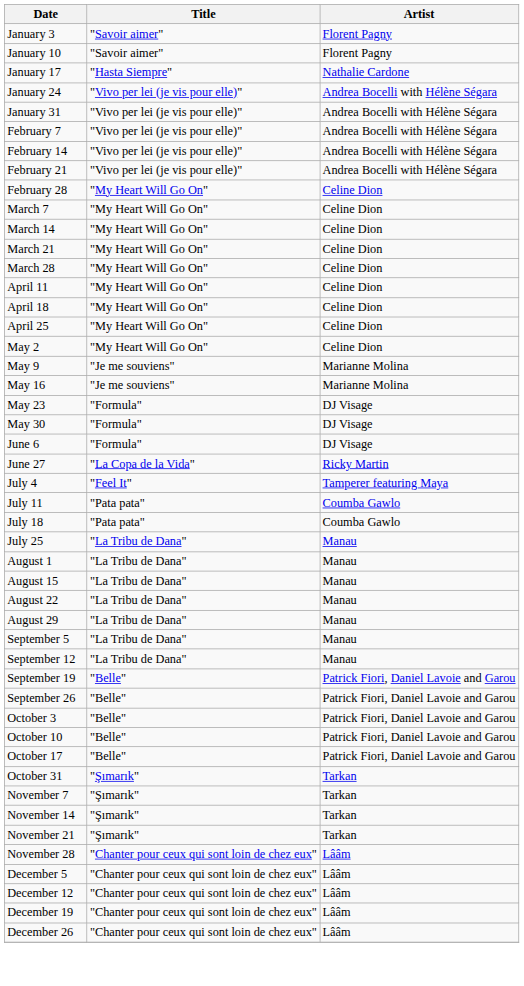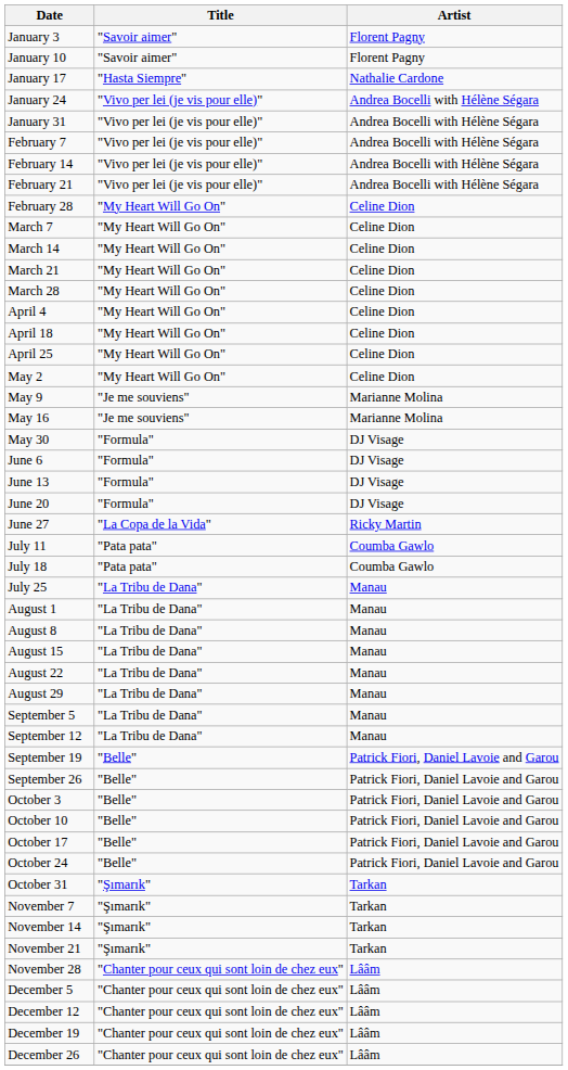 <table class="wikitable">
 <tr>
 <th width="100px">Date</th>
 <th>Title</th>
 <th>Artist</th>
 </tr>
 <tr>
 <td>January 3</td>
 <td>"<a href='#'>Savoir aimer</a>"</td>
 <td><a href='#'>Florent Pagny</a></td>
 </tr>
 <tr>
 <td>January 10</td>
 <td>"Savoir aimer"</td>
 <td>Florent Pagny</td>
 </tr>
 <tr>
 <td>January 17</td>
 <td>"<a href='#'>Hasta Siempre</a>"</td>
 <td><a href='#'>Nathalie Cardone</a></td>
 </tr>
 <tr>
 <td>January 24</td>
 <td>"<a href='#'>Vivo per lei (je vis pour elle)</a>"</td>
 <td><a href='#'>Andrea Bocelli</a> with <a href='#'>Hélène Ségara</a></td>
 </tr>
 <tr>
 <td>January 31</td>
 <td>"Vivo per lei (je vis pour elle)"</td>
 <td>Andrea Bocelli with Hélène Ségara</td>
 </tr>
 <tr>
 <td>February 7</td>
 <td>"Vivo per lei (je vis pour elle)"</td>
 <td>Andrea Bocelli with Hélène Ségara</td>
 </tr>
 <tr>
 <td>February 14</td>
 <td>"Vivo per lei (je vis pour elle)"</td>
 <td>Andrea Bocelli with Hélène Ségara</td>
 </tr>
 <tr>
 <td>February 21</td>
 <td>"Vivo per lei (je vis pour elle)"</td>
 <td>Andrea Bocelli with Hélène Ségara</td>
 </tr>
 <tr>
 <td>February 28</td>
 <td>"<a href='#'>My Heart Will Go On</a>"</td>
 <td><a href='#'>Celine Dion</a></td>
 </tr>
 <tr>
 <td>March 7</td>
 <td>"My Heart Will Go On"</td>
 <td>Celine Dion</td>
 </tr>
 <tr>
 <td>March 14</td>
 <td>"My Heart Will Go On"</td>
 <td>Celine Dion</td>
 </tr>
 <tr>
 <td>March 21</td>
 <td>"My Heart Will Go On"</td>
 <td>Celine Dion</td>
 </tr>
 <tr>
 <td>March 28</td>
 <td>"My Heart Will Go On"</td>
 <td>Celine Dion</td>
 </tr>
 <tr>
-<td>April 11</td>
+<td>April 4</td>
 <td>"My Heart Will Go On"</td>
 <td>Celine Dion</td>
 </tr>
 <tr>
 <td>April 18</td>
 <td>"My Heart Will Go On"</td>
 <td>Celine Dion</td>
 </tr>
 <tr>
 <td>April 25</td>
 <td>"My Heart Will Go On"</td>
 <td>Celine Dion</td>
 </tr>
 <tr>
 <td>May 2</td>
 <td>"My Heart Will Go On"</td>
 <td>Celine Dion</td>
 </tr>
 <tr>
 <td>May 9</td>
 <td>"Je me souviens"</td>
 <td>Marianne Molina</td>
 </tr>
 <tr>
 <td>May 16</td>
 <td>"Je me souviens"</td>
 <td>Marianne Molina</td>
 </tr>
 <tr>
-<td>May 23</td>
-<td>"Formula"</td>
-<td>DJ Visage</td>
-</tr>
-<tr>
 <td>May 30</td>
 <td>"Formula"</td>
 <td>DJ Visage</td>
 </tr>
 <tr>
 <td>June 6</td>
 <td>"Formula"</td>
 <td>DJ Visage</td>
 </tr>
 <tr>
+<td>June 13</td>
+<td>"Formula"</td>
+<td>DJ Visage</td>
+</tr>
+<tr>
+<td>June 20</td>
+<td>"Formula"</td>
+<td>DJ Visage</td>
+</tr>
+<tr>
 <td>June 27</td>
 <td>"<a href='#'>La Copa de la Vida</a>"</td>
 <td><a href='#'>Ricky Martin</a></td>
-</tr>
-<tr>
-<td>July 4</td>
-<td>"<a href='#'>Feel It</a>"</td>
-<td><a href='#'>Tamperer featuring Maya</a></td>
 </tr>
 <tr>
 <td>July 11</td>
 <td>"Pata pata"</td>
 <td><a href='#'>Coumba Gawlo</a></td>
 </tr>
 <tr>
 <td>July 18</td>
 <td>"Pata pata"</td>
 <td>Coumba Gawlo</td>
 </tr>
 <tr>
 <td>July 25</td>
 <td>"<a href='#'>La Tribu de Dana</a>"</td>
 <td><a href='#'>Manau</a></td>
 </tr>
 <tr>
 <td>August 1</td>
+<td>"La Tribu de Dana"</td>
+<td>Manau</td>
+</tr>
+<tr>
+<td>August 8</td>
 <td>"La Tribu de Dana"</td>
 <td>Manau</td>
 </tr>
 <tr>
 <td>August 15</td>
 <td>"La Tribu de Dana"</td>
 <td>Manau</td>
 </tr>
 <tr>
 <td>August 22</td>
 <td>"La Tribu de Dana"</td>
 <td>Manau</td>
 </tr>
 <tr>
 <td>August 29</td>
 <td>"La Tribu de Dana"</td>
 <td>Manau</td>
 </tr>
 <tr>
 <td>September 5</td>
 <td>"La Tribu de Dana"</td>
 <td>Manau</td>
 </tr>
 <tr>
 <td>September 12</td>
 <td>"La Tribu de Dana"</td>
 <td>Manau</td>
 </tr>
 <tr>
 <td>September 19</td>
 <td>"<a href='#'>Belle</a>"</td>
 <td><a href='#'>Patrick Fiori</a>, <a href='#'>Daniel Lavoie</a> and <a href='#'>Garou</a></td>
 </tr>
 <tr>
 <td>September 26</td>
 <td>"Belle"</td>
 <td>Patrick Fiori, Daniel Lavoie and Garou</td>
 </tr>
 <tr>
 <td>October 3</td>
 <td>"Belle"</td>
 <td>Patrick Fiori, Daniel Lavoie and Garou</td>
 </tr>
 <tr>
 <td>October 10</td>
 <td>"Belle"</td>
 <td>Patrick Fiori, Daniel Lavoie and Garou</td>
 </tr>
 <tr>
 <td>October 17</td>
 <td>"Belle"</td>
 <td>Patrick Fiori, Daniel Lavoie and Garou</td>
 </tr>
 <tr>
+<td>October 24</td>
+<td>"Belle"</td>
+<td>Patrick Fiori, Daniel Lavoie and Garou</td>
+</tr>
+<tr>
 <td>October 31</td>
 <td>"<a href='#'>Şımarık</a>"</td>
 <td><a href='#'>Tarkan</a></td>
 </tr>
 <tr>
 <td>November 7</td>
 <td>"Şımarık"</td>
 <td>Tarkan</td>
 </tr>
 <tr>
 <td>November 14</td>
 <td>"Şımarık"</td>
 <td>Tarkan</td>
 </tr>
 <tr>
 <td>November 21</td>
 <td>"Şımarık"</td>
 <td>Tarkan</td>
 </tr>
 <tr>
 <td>November 28</td>
 <td>"<a href='#'>Chanter pour ceux qui sont loin de chez eux</a>"</td>
 <td><a href='#'>Lââm</a></td>
 </tr>
 <tr>
 <td>December 5</td>
 <td>"Chanter pour ceux qui sont loin de chez eux"</td>
 <td>Lââm</td>
 </tr>
 <tr>
 <td>December 12</td>
 <td>"Chanter pour ceux qui sont loin de chez eux"</td>
 <td>Lââm</td>
 </tr>
 <tr>
 <td>December 19</td>
 <td>"Chanter pour ceux qui sont loin de chez eux"</td>
 <td>Lââm</td>
 </tr>
 <tr>
 <td>December 26</td>
 <td>"Chanter pour ceux qui sont loin de chez eux"</td>
 <td>Lââm</td>
 </tr>
 <tr>
 </tr>
 </table>
